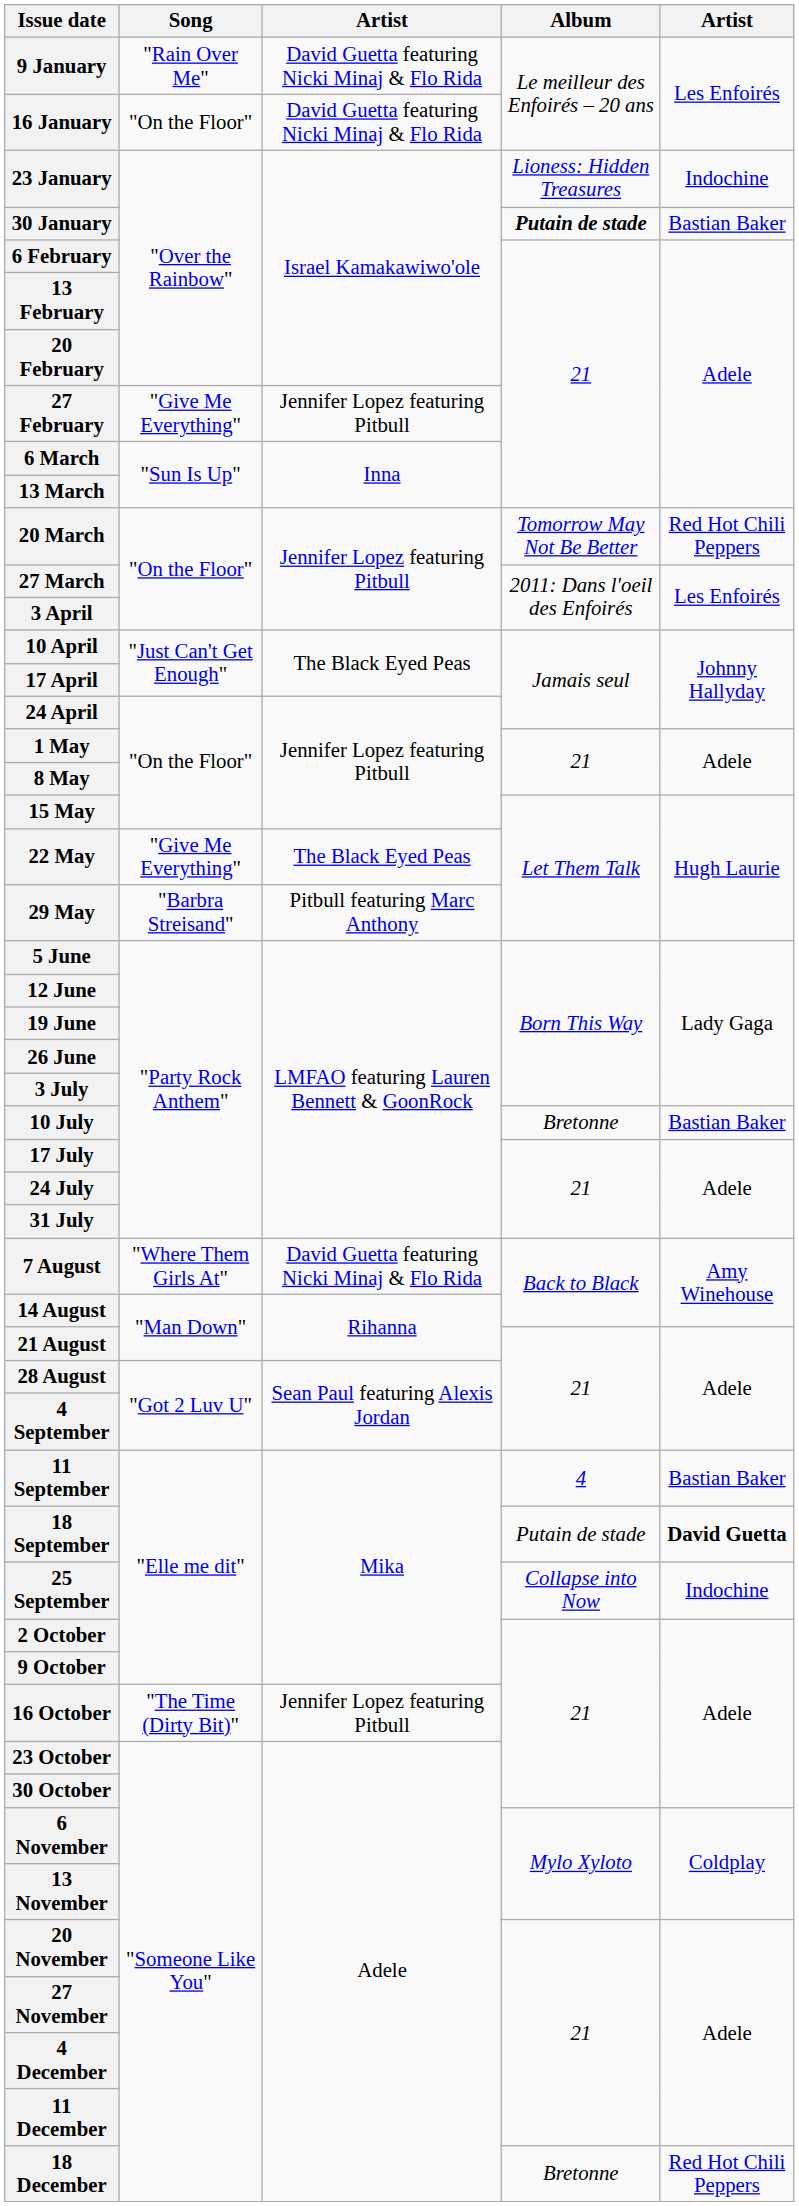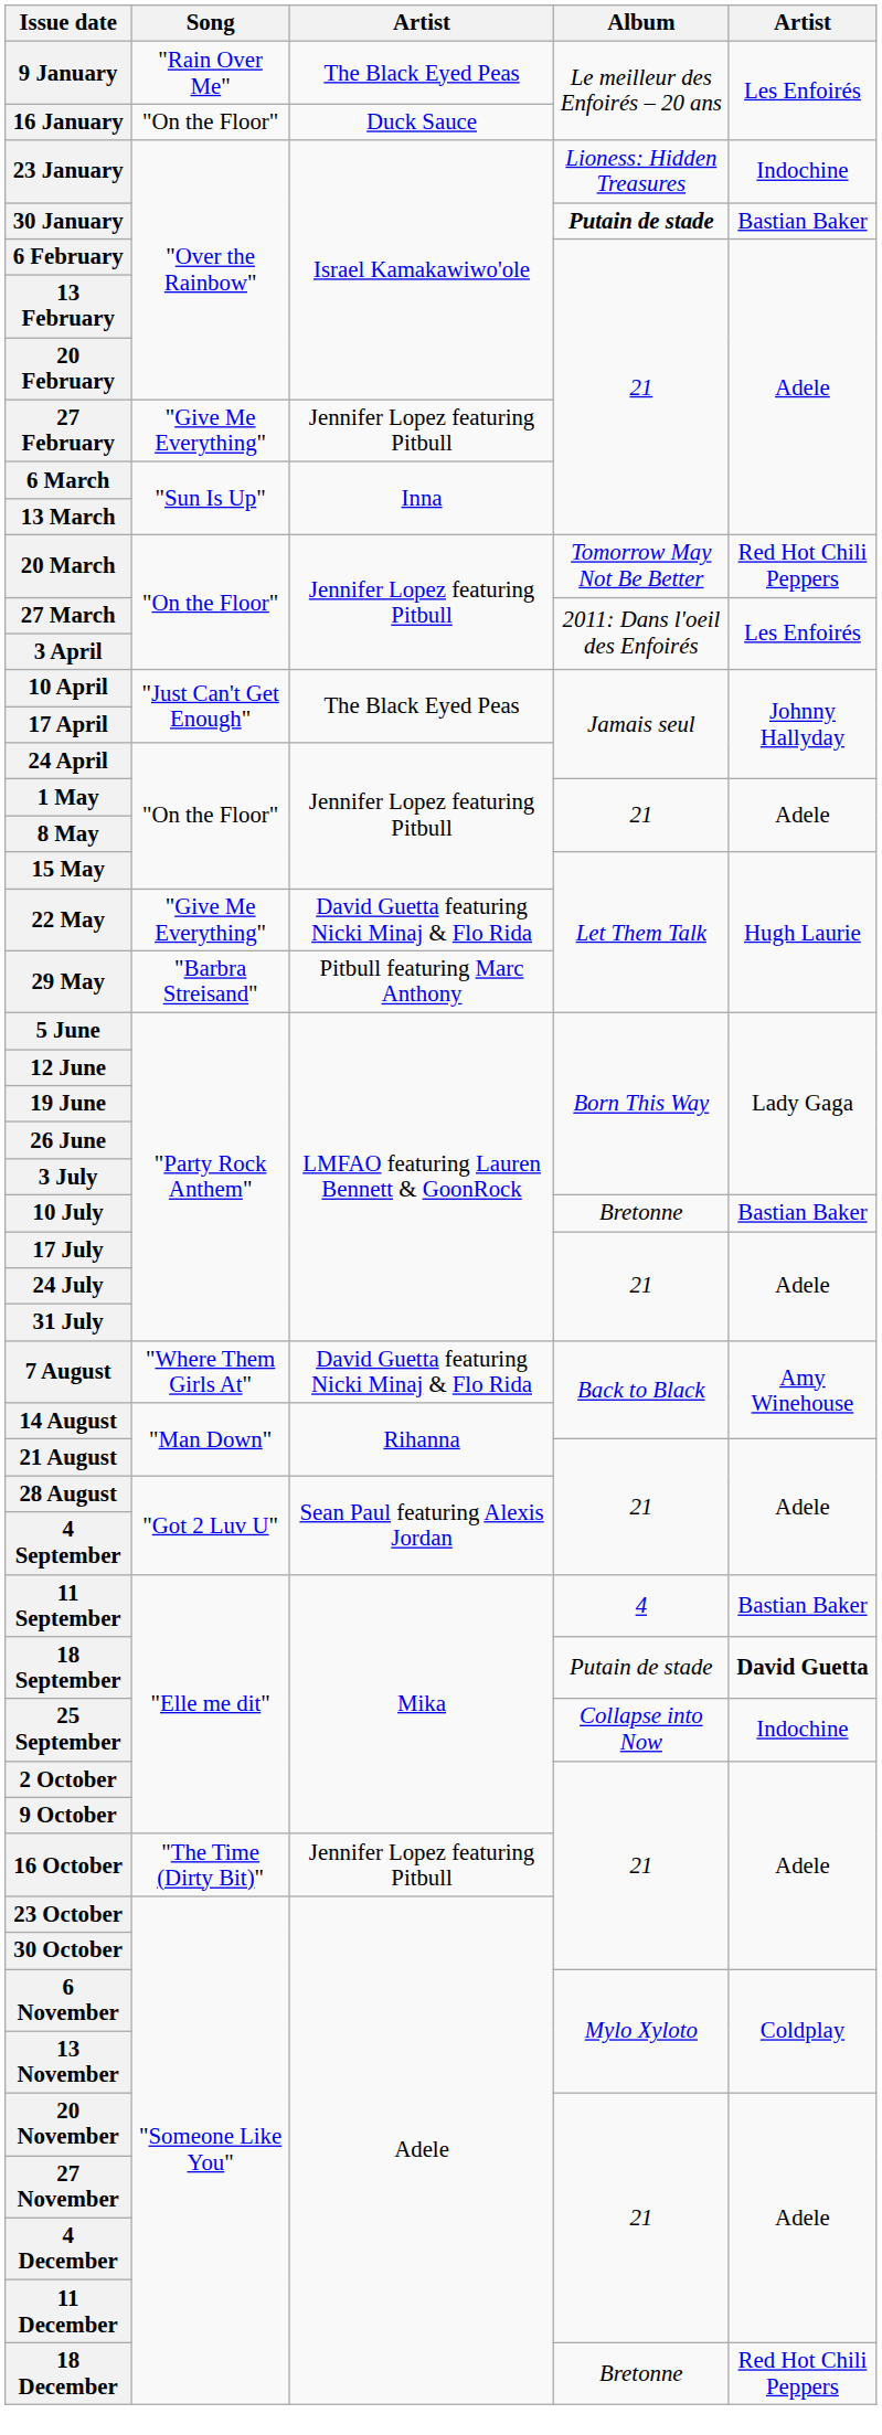 <table class="wikitable plainrowheaders" style="text-align:center">
 <tr>
 <th scope="col">Issue date</th>
 <th scope="col">Song</th>
 <th scope="col">Artist</th>
 <th scope="col">Album</th>
 <th scope="col">Artist</th>
 </tr>
 <tr>
 <th scope="row">9 January</th>
 <td>"<a href='#'>Rain Over Me</a>"</td>
-<td><a href='#'>David Guetta</a> featuring <a href='#'>Nicki Minaj</a> & <a href='#'>Flo Rida</a></td>
+<td><a href='#'>The Black Eyed Peas</a></td>
 <td rowspan="2"><em>Le meilleur des Enfoirés – 20 ans</em></td>
 <td rowspan="2"><a href='#'>Les Enfoirés</a></td>
 </tr>
 <tr>
 <th scope="row">16 January</th>
 <td>"On the Floor"</td>
-<td><a href='#'>David Guetta</a> featuring <a href='#'>Nicki Minaj</a> & <a href='#'>Flo Rida</a></td>
+<td><a href='#'>Duck Sauce</a></td>
 </tr>
 <tr>
 <th scope="row">23 January</th>
 <td rowspan="5">"<a href='#'>Over the Rainbow</a>"</td>
 <td rowspan="5"><a href='#'>Israel Kamakawiwo'ole</a></td>
 <td><em><a href='#'>Lioness: Hidden Treasures</a></em></td>
 <td><a href='#'>Indochine</a></td>
 </tr>
 <tr>
 <th scope="row">30 January</th>
 <td><strong><em>Putain de stade</em></strong></td>
 <td><a href='#'>Bastian Baker</a></td>
 </tr>
 <tr>
 <th scope="row">6 February</th>
 <td rowspan="6"><em><a href='#'>21</a></em></td>
 <td rowspan="6"><a href='#'>Adele</a></td>
 </tr>
 <tr>
 <th scope="row">13 February</th>
 </tr>
 <tr>
 <th scope="row">20 February</th>
 </tr>
 <tr>
 <th scope="row">27 February</th>
 <td>"<a href='#'>Give Me Everything</a>"</td>
 <td>Jennifer Lopez featuring Pitbull</td>
 </tr>
 <tr>
 <th scope="row">6 March</th>
 <td rowspan="2">"<a href='#'>Sun Is Up</a>"</td>
 <td rowspan="2"><a href='#'>Inna</a></td>
 </tr>
 <tr>
 <th scope="row">13 March</th>
 </tr>
 <tr>
 <th scope="row">20 March</th>
 <td rowspan="3">"<a href='#'>On the Floor</a>"</td>
 <td rowspan="3"><a href='#'>Jennifer Lopez</a> featuring <a href='#'>Pitbull</a></td>
 <td><em><a href='#'>Tomorrow May Not Be Better</a></em></td>
 <td><a href='#'>Red Hot Chili Peppers</a></td>
 </tr>
 <tr>
 <th scope="row">27 March</th>
 <td rowspan="2"><em>2011: Dans l'oeil des Enfoirés</em></td>
 <td rowspan="2"><a href='#'>Les Enfoirés</a></td>
 </tr>
 <tr>
 <th scope="row">3 April</th>
 </tr>
 <tr>
 <th scope="row">10 April</th>
 <td rowspan="2">"<a href='#'>Just Can't Get Enough</a>"</td>
 <td rowspan="2">The Black Eyed Peas</td>
 <td rowspan="3"><em>Jamais seul</em></td>
 <td rowspan="3"><a href='#'>Johnny Hallyday</a></td>
 </tr>
 <tr>
 <th scope="row">17 April</th>
 </tr>
 <tr>
 <th scope="row">24 April</th>
 <td rowspan="4">"On the Floor"</td>
 <td rowspan="4">Jennifer Lopez featuring Pitbull</td>
 </tr>
 <tr>
 <th scope="row">1 May</th>
 <td rowspan="2"><em>21</em></td>
 <td rowspan="2">Adele</td>
 </tr>
 <tr>
 <th scope="row">8 May</th>
 </tr>
 <tr>
 <th scope="row">15 May</th>
 <td rowspan="3"><em><a href='#'>Let Them Talk</a></em></td>
 <td rowspan="3"><a href='#'>Hugh Laurie</a></td>
 </tr>
 <tr>
 <th scope="row">22 May</th>
 <td>"<a href='#'>Give Me Everything</a>"</td>
-<td><a href='#'>The Black Eyed Peas</a></td>
+<td><a href='#'>David Guetta</a> featuring <a href='#'>Nicki Minaj</a> & <a href='#'>Flo Rida</a></td>
 </tr>
 <tr>
 <th scope="row">29 May</th>
 <td>"<a href='#'>Barbra Streisand</a>"</td>
 <td>Pitbull featuring <a href='#'>Marc Anthony</a></td>
 </tr>
 <tr>
 <th scope="row">5 June</th>
 <td rowspan="9">"<a href='#'>Party Rock Anthem</a>"</td>
 <td rowspan="9"><a href='#'>LMFAO</a> featuring <a href='#'>Lauren Bennett</a> & <a href='#'>GoonRock</a></td>
 <td rowspan="5"><em><a href='#'>Born This Way</a></em></td>
 <td rowspan="5">Lady Gaga</td>
 </tr>
 <tr>
 <th scope="row">12 June</th>
 </tr>
 <tr>
 <th scope="row">19 June</th>
 </tr>
 <tr>
 <th scope="row">26 June</th>
 </tr>
 <tr>
 <th scope="row">3 July</th>
 </tr>
 <tr>
 <th scope="row">10 July</th>
 <td><em>Bretonne</em></td>
 <td><a href='#'>Bastian Baker</a></td>
 </tr>
 <tr>
 <th scope="row">17 July</th>
 <td rowspan="3"><em>21</em></td>
 <td rowspan="3">Adele</td>
 </tr>
 <tr>
 <th scope="row">24 July</th>
 </tr>
 <tr>
 <th scope="row">31 July</th>
 </tr>
 <tr>
 <th scope="row">7 August</th>
 <td>"<a href='#'>Where Them Girls At</a>"</td>
 <td><a href='#'>David Guetta</a> featuring <a href='#'>Nicki Minaj</a> & <a href='#'>Flo Rida</a></td>
 <td rowspan="2"><em><a href='#'>Back to Black</a></em></td>
 <td rowspan="2"><a href='#'>Amy Winehouse</a></td>
 </tr>
 <tr>
 <th scope="row">14 August</th>
 <td rowspan="2">"<a href='#'>Man Down</a>"</td>
 <td rowspan="2"><a href='#'>Rihanna</a></td>
 </tr>
 <tr>
 <th scope="row">21 August</th>
 <td rowspan="3"><em>21</em></td>
 <td rowspan="3">Adele</td>
 </tr>
 <tr>
 <th scope="row">28 August</th>
 <td rowspan="2">"<a href='#'>Got 2 Luv U</a>"</td>
 <td rowspan="2"><a href='#'>Sean Paul</a> featuring <a href='#'>Alexis Jordan</a></td>
 </tr>
 <tr>
 <th scope="row">4 September</th>
 </tr>
 <tr>
 <th scope="row">11 September</th>
 <td rowspan="5">"<a href='#'>Elle me dit</a>"</td>
 <td rowspan="5"><a href='#'>Mika</a></td>
 <td><em><a href='#'>4</a></em></td>
 <td><a href='#'>Bastian Baker</a></td>
 </tr>
 <tr>
 <th scope="row">18 September</th>
 <td><em>Putain de stade</em></td>
 <td><strong>David Guetta</strong></td>
 </tr>
 <tr>
 <th scope="row">25 September</th>
 <td><em><a href='#'>Collapse into Now</a></em></td>
 <td><a href='#'>Indochine</a></td>
 </tr>
 <tr>
 <th scope="row">2 October</th>
 <td rowspan="5"><em>21</em></td>
 <td rowspan="5">Adele</td>
 </tr>
 <tr>
 <th scope="row">9 October</th>
 </tr>
 <tr>
 <th scope="row">16 October</th>
 <td>"<a href='#'>The Time (Dirty Bit)</a>"</td>
 <td>Jennifer Lopez featuring Pitbull</td>
 </tr>
 <tr>
 <th scope="row">23 October</th>
 <td rowspan="9">"<a href='#'>Someone Like You</a>"</td>
 <td rowspan="9">Adele</td>
 </tr>
 <tr>
 <th scope="row">30 October</th>
 </tr>
 <tr>
 <th scope="row">6 November</th>
 <td rowspan="2"><em><a href='#'>Mylo Xyloto</a></em></td>
 <td rowspan="2"><a href='#'>Coldplay</a></td>
 </tr>
 <tr>
 <th scope="row">13 November</th>
 </tr>
 <tr>
 <th scope="row">20 November</th>
 <td rowspan="4"><em>21</em></td>
 <td rowspan="4">Adele</td>
 </tr>
 <tr>
 <th scope="row">27 November</th>
 </tr>
 <tr>
 <th scope="row">4 December</th>
 </tr>
 <tr>
 <th scope="row">11 December</th>
 </tr>
 <tr>
 <th scope="row">18 December</th>
 <td><em>Bretonne</em></td>
 <td><a href='#'>Red Hot Chili Peppers</a></td>
 </tr>
 </table>
